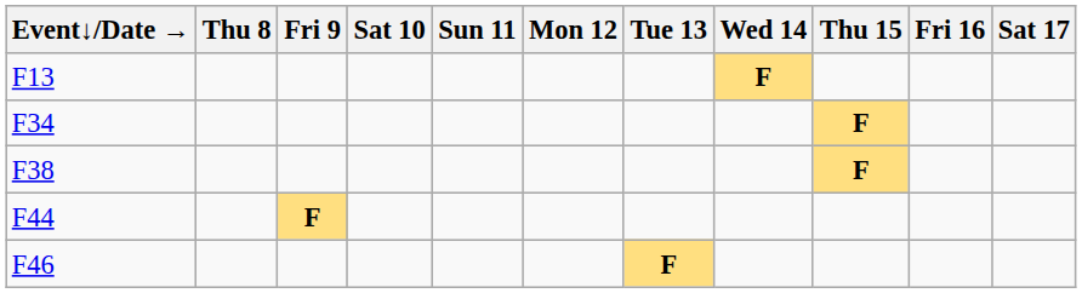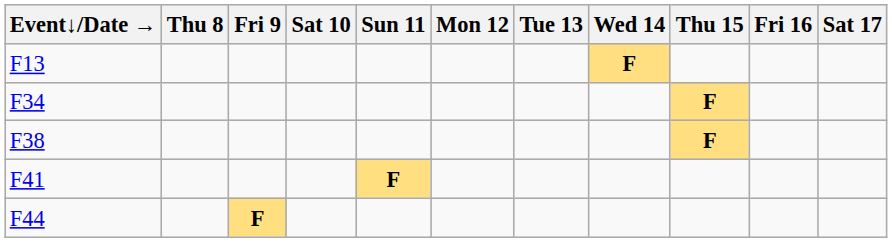 <table class="wikitable" style="margin:0.5em auto; font-size:90%; line-height:1.25em;">
 <tr align="center">
 <th>Event↓/Date →</th>
 <th>Thu 8</th>
 <th>Fri 9</th>
 <th>Sat 10</th>
 <th>Sun 11</th>
 <th>Mon 12</th>
 <th>Tue 13</th>
 <th>Wed 14</th>
 <th>Thu 15</th>
 <th>Fri 16</th>
 <th>Sat 17</th>
 </tr>
 <tr align="center">
 <td align="left"><a href='#'>F13</a></td>
 <td></td>
 <td></td>
 <td></td>
 <td></td>
 <td></td>
 <td></td>
 <td bgcolor="#FFDF80"><strong>F</strong></td>
 <td></td>
 <td></td>
 <td></td>
 </tr>
 <tr align="center">
 <td align="left"><a href='#'>F34</a></td>
 <td></td>
 <td></td>
 <td></td>
 <td></td>
 <td></td>
 <td></td>
 <td></td>
 <td bgcolor="#FFDF80"><strong>F</strong></td>
 <td></td>
 <td></td>
 </tr>
 <tr align="center">
 <td align="left"><a href='#'>F38</a></td>
 <td></td>
 <td></td>
 <td></td>
 <td></td>
 <td></td>
 <td></td>
 <td></td>
 <td bgcolor="#FFDF80"><strong>F</strong></td>
 <td></td>
 <td></td>
 </tr>
 <tr align="center">
+<td align="left"><a href='#'>F41</a></td>
+<td></td>
+<td></td>
+<td></td>
+<td bgcolor="#FFDF80"><strong>F</strong></td>
+<td></td>
+<td></td>
+<td></td>
+<td></td>
+<td></td>
+<td></td>
+</tr>
+<tr align="center">
 <td align="left"><a href='#'>F44</a></td>
 <td></td>
 <td bgcolor="#FFDF80"><strong>F</strong></td>
 <td></td>
 <td></td>
 <td></td>
 <td></td>
 <td></td>
 <td></td>
 <td></td>
 <td></td>
 </tr>
-<tr align="center">
-<td align="left"><a href='#'>F46</a></td>
-<td></td>
-<td></td>
-<td></td>
-<td></td>
-<td></td>
-<td bgcolor="#FFDF80"><strong>F</strong></td>
-<td></td>
-<td></td>
-<td></td>
-<td></td>
-</tr>
 </table>
